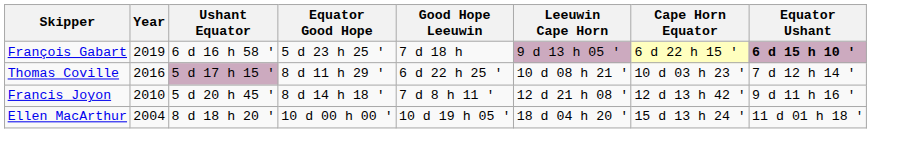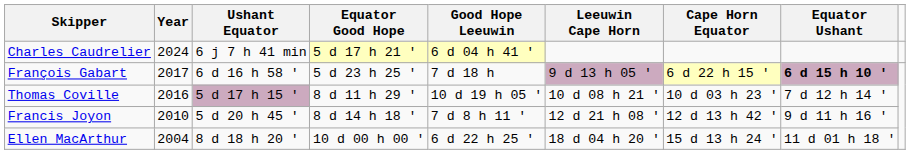 <table class="wikitable sortable" style="font-size:100%">
 <tr>
 <th>Skipper</th>
 <th>Year</th>
 <th>Ushant<br>Equator</th>
 <th>Equator<br>Good Hope</th>
 <th>Good Hope<br>Leeuwin</th>
 <th>Leeuwin<br>Cape Horn</th>
 <th>Cape Horn<br>Equator</th>
 <th>Equator<br>Ushant</th>
 </tr>
 <tr>
+<td><a href='#'>Charles Caudrelier</a></td>
+<td>2024</td>
+<td>6 j 7 h 41 min</td>
+<td bgcolor=ffffbf>5 d 17 h 21 '</td>
+<td bgcolor=ffffbf>6 d 04 h 41 '</td>
+<td></td>
+<td></td>
+<td></td>
+<td></td>
+</tr>
+<tr>
 <td><a href='#'>François Gabart</a></td>
-<td>2019</td>
+<td>2017</td>
 <td>6 d 16 h 58 '</td>
 <td>5 d 23 h 25 '</td>
 <td>7 d 18 h</td>
 <td bgcolor=ccaabf>9 d 13 h 05 '</td>
 <td bgcolor=ffffbf>6 d 22 h 15 '</td>
 <td bgcolor=ccaabf><strong>6 d 15 h 10 '</strong></td>
 </tr>
 <tr>
 <td><a href='#'>Thomas Coville</a></td>
 <td>2016</td>
 <td bgcolor=ccaabf>5 d 17 h 15 '</td>
 <td>8 d 11 h 29 '</td>
-<td>6 d 22 h 25 '</td>
+<td>10 d 19 h 05 '</td>
 <td>10 d 08 h 21 '</td>
 <td>10 d 03 h 23 '</td>
 <td>7 d 12 h 14 '</td>
 </tr>
 <tr>
 <td><a href='#'>Francis Joyon</a></td>
 <td>2010</td>
 <td>5 d 20 h 45 '</td>
 <td>8 d 14 h 18 '</td>
 <td>7 d 8 h 11 '</td>
 <td>12 d 21 h 08 '</td>
 <td>12 d 13 h 42 '</td>
 <td>9 d 11 h 16 '</td>
 </tr>
 <tr>
 <td><a href='#'>Ellen MacArthur</a></td>
 <td>2004</td>
 <td>8 d 18 h 20 '</td>
 <td>10 d 00 h 00 '</td>
-<td>10 d 19 h 05 '</td>
+<td>6 d 22 h 25 '</td>
 <td>18 d 04 h 20 '</td>
 <td>15 d 13 h 24 '</td>
 <td>11 d 01 h 18 '</td>
 </tr>
 </table>
